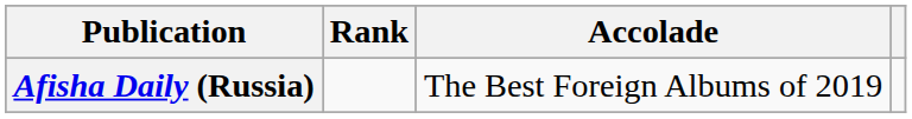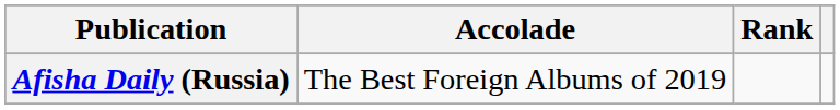 <table class="wikitable plainrowheaders">
 <tr>
 <th scope="col">Publication</th>
+<th scope="col">Accolade</th>
 <th scope="col">Rank</th>
-<th scope="col">Accolade</th>
 <th scope="col" class="unsortable"></th>
 </tr>
 <tr>
 <th scope="row"><em><a href='#'>Afisha Daily</a></em> (Russia)</th>
+<td>The Best Foreign Albums of 2019</td>
 <td></td>
-<td>The Best Foreign Albums of 2019</td>
 <td></td>
 </tr>
 </table>
